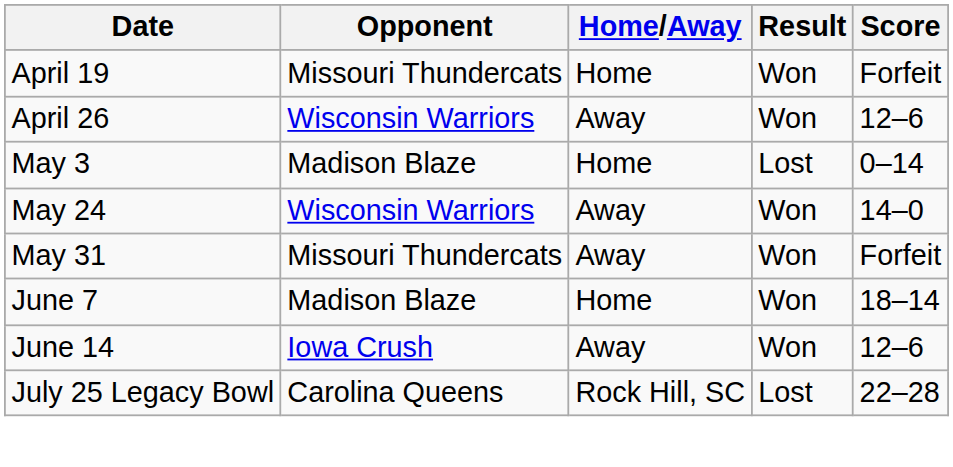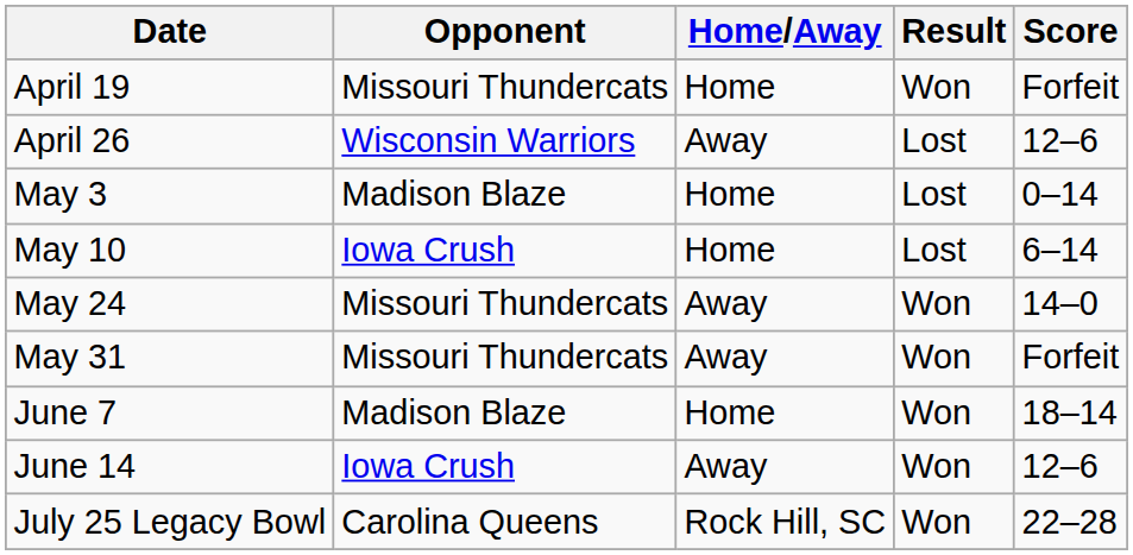 <table class="wikitable">
 <tr>
 <th>Date</th>
 <th>Opponent</th>
 <th><a href='#'>Home</a>/<a href='#'>Away</a></th>
 <th>Result</th>
 <th>Score</th>
 </tr>
 <tr>
 <td>April 19</td>
 <td>Missouri Thundercats</td>
 <td>Home</td>
 <td>Won</td>
 <td>Forfeit</td>
 </tr>
 <tr>
 <td>April 26</td>
 <td><a href='#'>Wisconsin Warriors</a></td>
 <td>Away</td>
-<td>Won</td>
+<td>Lost</td>
 <td>12–6</td>
 </tr>
 <tr>
 <td>May 3</td>
 <td>Madison Blaze</td>
 <td>Home</td>
 <td>Lost</td>
 <td>0–14</td>
 </tr>
 <tr>
+<td>May 10</td>
+<td><a href='#'>Iowa Crush</a></td>
+<td>Home</td>
+<td>Lost</td>
+<td>6–14</td>
+</tr>
+<tr>
 <td>May 24</td>
-<td><a href='#'>Wisconsin Warriors</a></td>
+<td>Missouri Thundercats</td>
 <td>Away</td>
 <td>Won</td>
 <td>14–0</td>
 </tr>
 <tr>
 <td>May 31</td>
 <td>Missouri Thundercats</td>
 <td>Away</td>
 <td>Won</td>
 <td>Forfeit</td>
 </tr>
 <tr>
 <td>June 7</td>
 <td>Madison Blaze</td>
 <td>Home</td>
 <td>Won</td>
 <td>18–14</td>
 </tr>
 <tr>
 <td>June 14</td>
 <td><a href='#'>Iowa Crush</a></td>
 <td>Away</td>
 <td>Won</td>
 <td>12–6</td>
 </tr>
 <tr>
 <td>July 25 Legacy Bowl</td>
 <td>Carolina Queens</td>
 <td>Rock Hill, SC</td>
-<td>Lost</td>
+<td>Won</td>
 <td>22–28</td>
 </tr>
 </table>
